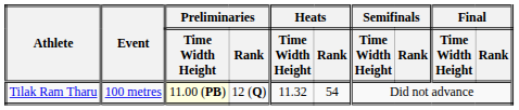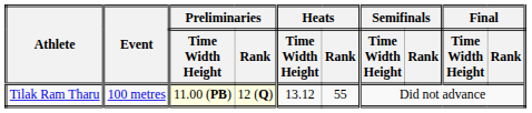 <table class=wikitable style="font-size:90%; border: double;">
 <tr>
 <th rowspan="2" style="border-right:double">Athlete</th>
 <th rowspan="2" style="border-right:double">Event</th>
 <th colspan="2" style="border-right:double; border-bottom:double;">Preliminaries</th>
 <th colspan="2" style="border-right:double; border-bottom:double;">Heats</th>
 <th colspan="2" style="border-right:double; border-bottom:double;">Semifinals</th>
 <th colspan="2" style="border-right:double; border-bottom:double;">Final</th>
 </tr>
 <tr>
 <th>Time<br>Width<br>Height</th>
 <th style="border-right:double">Rank</th>
 <th>Time<br>Width<br>Height</th>
 <th style="border-right:double">Rank</th>
 <th>Time<br>Width<br>Height</th>
 <th style="border-right:double">Rank</th>
 <th>Time<br>Width<br>Height</th>
 <th style="border-right:double">Rank</th>
 </tr>
 <tr style="border-top: double;">
 <td style="border-right:double"><a href='#'>Tilak Ram Tharu</a></td>
 <td style="border-right:double"><a href='#'>100 metres</a></td>
 <td align=center style="background: lightyellow;">11.00 (<strong>PB</strong>)</td>
-<td align=center style="border-right:double">12 (<strong>Q</strong>)</td>
-<td align=center>11.32</td>
-<td align=center style="border-right:double">54</td>
+<td align=center style="background: lightyellow; border-right:double">12 (<strong>Q</strong>)</td>
+<td align=center>13.12</td>
+<td align=center style="border-right:double">55</td>
 <td colspan="4" align=center>Did not advance</td>
 </tr>
 </table>
